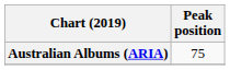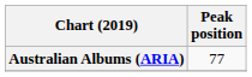 <table class="wikitable sortable plainrowheaders" style="text-align:center">
 <tr>
 <th scope="col">Chart (2019)</th>
 <th scope="col">Peak<br>position</th>
 </tr>
 <tr>
 <th scope="row">Australian Albums (<a href='#'>ARIA</a>)</th>
-<td>75</td>
+<td>77</td>
 </tr>
 <tr>
 </tr>
 <tr>
 </tr>
 <tr>
 </tr>
 <tr>
 </tr>
 <tr>
 </tr>
 <tr>
 </tr>
 </table>
